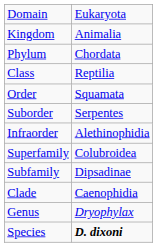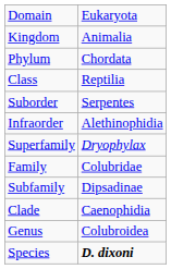 <table class="wikitable mw-collapsible mw-collapsed">
 <tr>
 <td><a href='#'>Domain</a></td>
 <td><a href='#'>Eukaryota</a></td>
 </tr>
 <tr>
 <td><a href='#'>Kingdom</a></td>
 <td><a href='#'>Animalia</a></td>
 </tr>
 <tr>
 <td><a href='#'>Phylum</a></td>
 <td><a href='#'>Chordata</a></td>
 </tr>
 <tr>
 <td><a href='#'>Class</a></td>
 <td><a href='#'>Reptilia</a></td>
 </tr>
 <tr>
-<td><a href='#'>Order</a></td>
-<td><a href='#'>Squamata</a></td>
-</tr>
-<tr>
 <td><a href='#'>Suborder</a></td>
 <td><a href='#'>Serpentes</a></td>
 </tr>
 <tr>
 <td><a href='#'>Infraorder</a></td>
 <td><a href='#'>Alethinophidia</a></td>
 </tr>
 <tr>
 <td><a href='#'>Superfamily</a></td>
-<td><a href='#'>Colubroidea</a></td>
+<td><em><a href='#'>Dryophylax</a></em></td>
+</tr>
+<tr>
+<td><a href='#'>Family</a></td>
+<td><a href='#'>Colubridae</a></td>
 </tr>
 <tr>
 <td><a href='#'>Subfamily</a></td>
 <td><a href='#'>Dipsadinae</a></td>
 </tr>
 <tr>
 <td><a href='#'>Clade</a></td>
 <td><a href='#'>Caenophidia</a></td>
 </tr>
 <tr>
 <td><a href='#'>Genus</a></td>
-<td><em><a href='#'>Dryophylax</a></em></td>
+<td><a href='#'>Colubroidea</a></td>
 </tr>
 <tr>
 <td><a href='#'>Species</a></td>
 <td><strong><em>D. dixoni</em></strong></td>
 </tr>
 </table>
